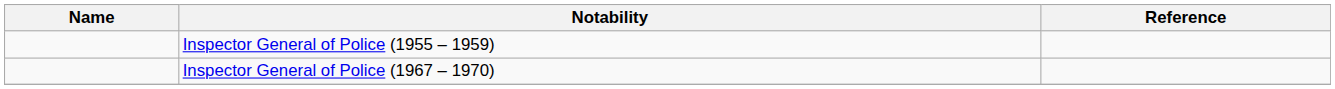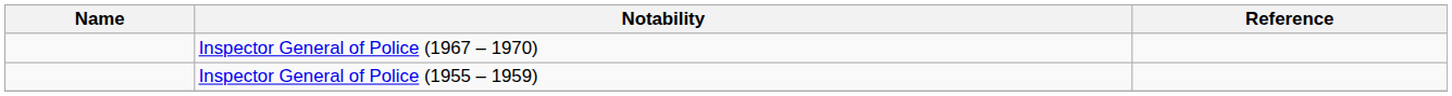 <table class="wikitable sortable" style="width:100%">
 <tr>
 <th style="width:*;">Name</th>
 <th style="width:65%;" class="unsortable">Notability</th>
 <th style="width:*;" class="unsortable">Reference</th>
 </tr>
 <tr>
 <td></td>
-<td><a href='#'>Inspector General of Police</a> (1955 – 1959)</td>
+<td><a href='#'>Inspector General of Police</a> (1967 – 1970)</td>
 <td style="text-align:center;"></td>
 </tr>
 <tr>
 <td></td>
-<td><a href='#'>Inspector General of Police</a> (1967 – 1970)</td>
+<td><a href='#'>Inspector General of Police</a> (1955 – 1959)</td>
 <td style="text-align:center;"></td>
 </tr>
 <tr>
 </tr>
 </table>
